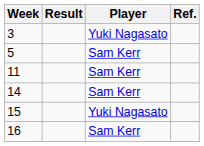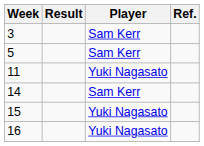 <table class=wikitable>
 <tr>
 <th>Week</th>
 <th>Result</th>
 <th>Player</th>
 <th>Ref.</th>
 </tr>
 <tr>
 <td>3</td>
 <td></td>
-<td> <a href='#'>Yuki Nagasato</a></td>
+<td> <a href='#'>Sam Kerr</a></td>
 <td></td>
 </tr>
 <tr>
 <td>5</td>
 <td></td>
 <td> <a href='#'>Sam Kerr</a></td>
 <td></td>
 </tr>
 <tr>
 <td>11</td>
 <td></td>
-<td> <a href='#'>Sam Kerr</a></td>
+<td> <a href='#'>Yuki Nagasato</a></td>
 <td></td>
 </tr>
 <tr>
 <td>14</td>
 <td></td>
 <td> <a href='#'>Sam Kerr</a></td>
 <td></td>
 </tr>
 <tr>
 <td>15</td>
 <td></td>
 <td> <a href='#'>Yuki Nagasato</a></td>
 <td></td>
 </tr>
 <tr>
 <td>16</td>
 <td></td>
-<td> <a href='#'>Sam Kerr</a></td>
+<td> <a href='#'>Yuki Nagasato</a></td>
 <td></td>
 </tr>
 </table>
